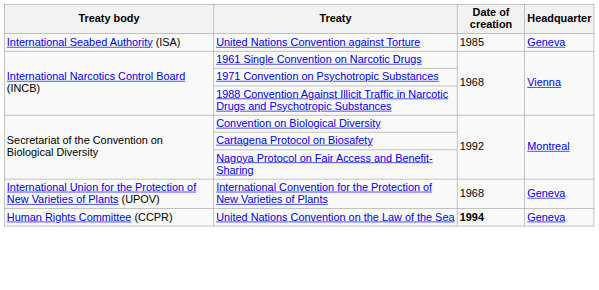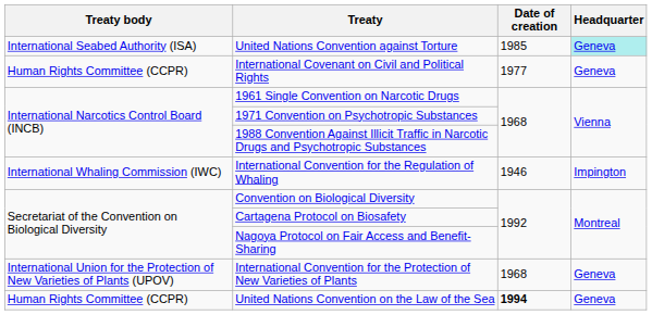 <table class="wikitable">
 <tr>
 <th>Treaty body</th>
 <th>Treaty</th>
 <th>Date of creation</th>
 <th>Headquarter</th>
 </tr>
 <tr>
 <td><a href='#'>International Seabed Authority</a> (ISA)</td>
 <td><a href='#'>United Nations Convention against Torture</a></td>
 <td>1985</td>
+<td style="background: paleturquoise;"><a href='#'>Geneva</a></td>
+</tr>
+<tr>
+<td><a href='#'>Human Rights Committee</a> (CCPR)</td>
+<td><a href='#'>International Covenant on Civil and Political Rights</a></td>
+<td>1977</td>
 <td><a href='#'>Geneva</a></td>
 </tr>
 <tr>
 <td rowspan="3"><a href='#'>International Narcotics Control Board</a> (INCB)</td>
 <td><a href='#'>1961 Single Convention on Narcotic Drugs</a></td>
 <td rowspan="3">1968</td>
 <td rowspan="3"><a href='#'>Vienna</a></td>
 </tr>
 <tr>
 <td><a href='#'>1971 Convention on Psychotropic Substances</a></td>
 </tr>
 <tr>
 <td><a href='#'>1988 Convention Against Illicit Traffic in Narcotic Drugs and Psychotropic Substances</a></td>
+</tr>
+<tr>
+<td><a href='#'>International Whaling Commission</a> (IWC)</td>
+<td><a href='#'>International Convention for the Regulation of Whaling</a></td>
+<td>1946</td>
+<td><a href='#'>Impington</a></td>
 </tr>
 <tr>
 <td rowspan="3">Secretariat of the Convention on Biological Diversity</td>
 <td><a href='#'>Convention on Biological Diversity</a></td>
 <td rowspan="3">1992</td>
 <td rowspan="3"><a href='#'>Montreal</a></td>
 </tr>
 <tr>
 <td><a href='#'>Cartagena Protocol on Biosafety</a></td>
 </tr>
 <tr>
 <td><a href='#'>Nagoya Protocol on Fair Access and Benefit-Sharing</a></td>
 </tr>
 <tr>
 <td><a href='#'>International Union for the Protection of New Varieties of Plants</a> (UPOV)</td>
 <td><a href='#'>International Convention for the Protection of New Varieties of Plants</a></td>
 <td>1968</td>
 <td><a href='#'>Geneva</a></td>
 </tr>
 <tr>
 <td><a href='#'>Human Rights Committee</a> (CCPR)</td>
 <td><a href='#'>United Nations Convention on the Law of the Sea</a></td>
 <td><strong>1994</strong></td>
 <td><a href='#'>Geneva</a></td>
 </tr>
 </table>
